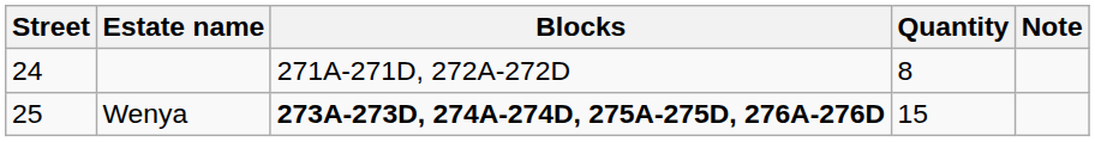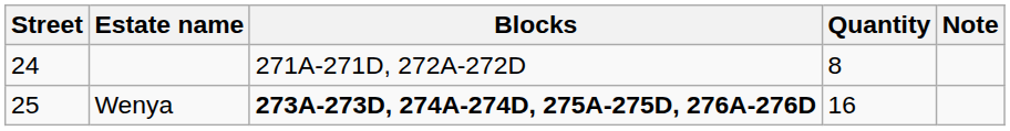 <table class="wikitable sortable">
 <tr>
 <th>Street</th>
 <th>Estate name</th>
 <th>Blocks</th>
 <th>Quantity</th>
 <th>Note</th>
 </tr>
 <tr>
 <td>24</td>
 <td></td>
 <td>271A-271D, 272A-272D</td>
 <td>8</td>
 <td></td>
 </tr>
 <tr>
 <td>25</td>
 <td>Wenya</td>
 <td><strong>273A-273D, 274A-274D, 275A-275D, 276A-276D</strong></td>
-<td>15</td>
+<td>16</td>
 <td></td>
 </tr>
 </table>
